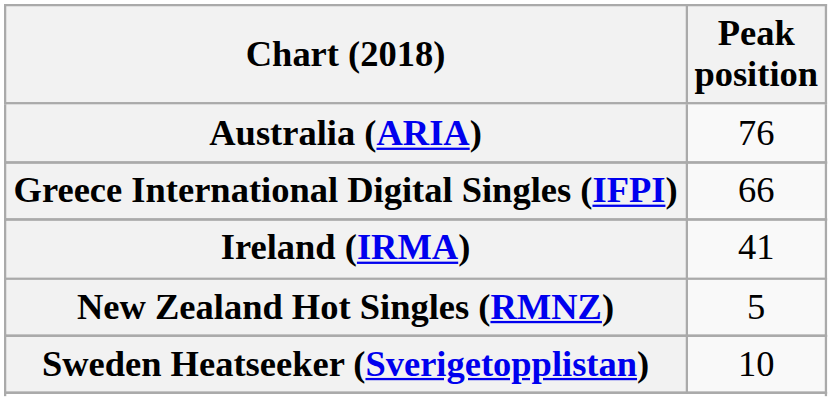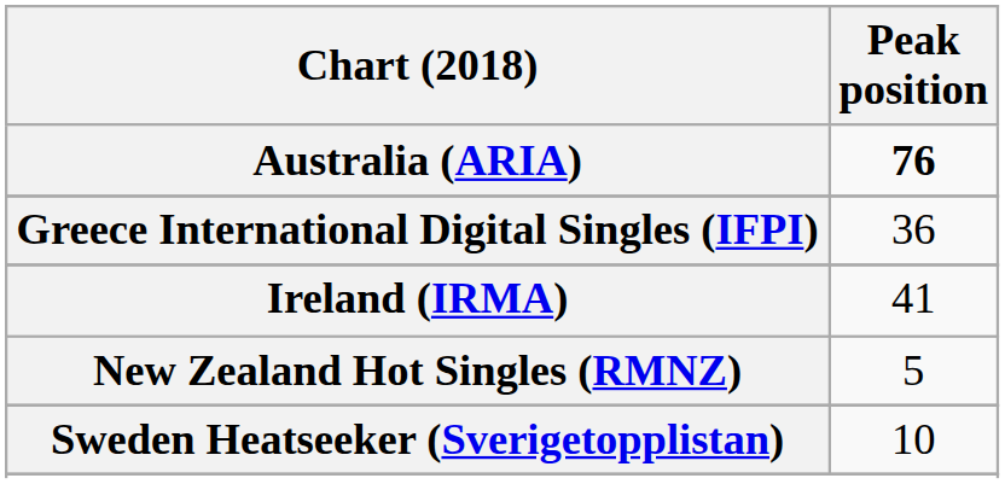 <table class="wikitable sortable plainrowheaders" style="text-align:center">
 <tr>
 <th>Chart (2018)</th>
 <th>Peak<br>position</th>
 </tr>
 <tr>
 <th scope="row">Australia (<a href='#'>ARIA</a>)</th>
-<td>76</td>
+<td><strong>76</strong></td>
 </tr>
 <tr>
 </tr>
 <tr>
 </tr>
 <tr>
 </tr>
 <tr>
 </tr>
 <tr>
 </tr>
 <tr>
 </tr>
 <tr>
 </tr>
 <tr>
 <th scope="row">Greece International Digital Singles (<a href='#'>IFPI</a>)</th>
-<td>66</td>
+<td>36</td>
 </tr>
 <tr>
 </tr>
 <tr>
 </tr>
 <tr>
 <th scope="row">Ireland (<a href='#'>IRMA</a>)</th>
 <td>41</td>
 </tr>
 <tr>
 <th scope="row">New Zealand Hot Singles (<a href='#'>RMNZ</a>)</th>
 <td>5</td>
 </tr>
 <tr>
 </tr>
 <tr>
 </tr>
 <tr>
 </tr>
 <tr>
 <th scope="row">Sweden Heatseeker (<a href='#'>Sverigetopplistan</a>)</th>
 <td>10</td>
 </tr>
 <tr>
 </tr>
 <tr>
 </tr>
 <tr>
 </tr>
 <tr>
 </tr>
 </table>
